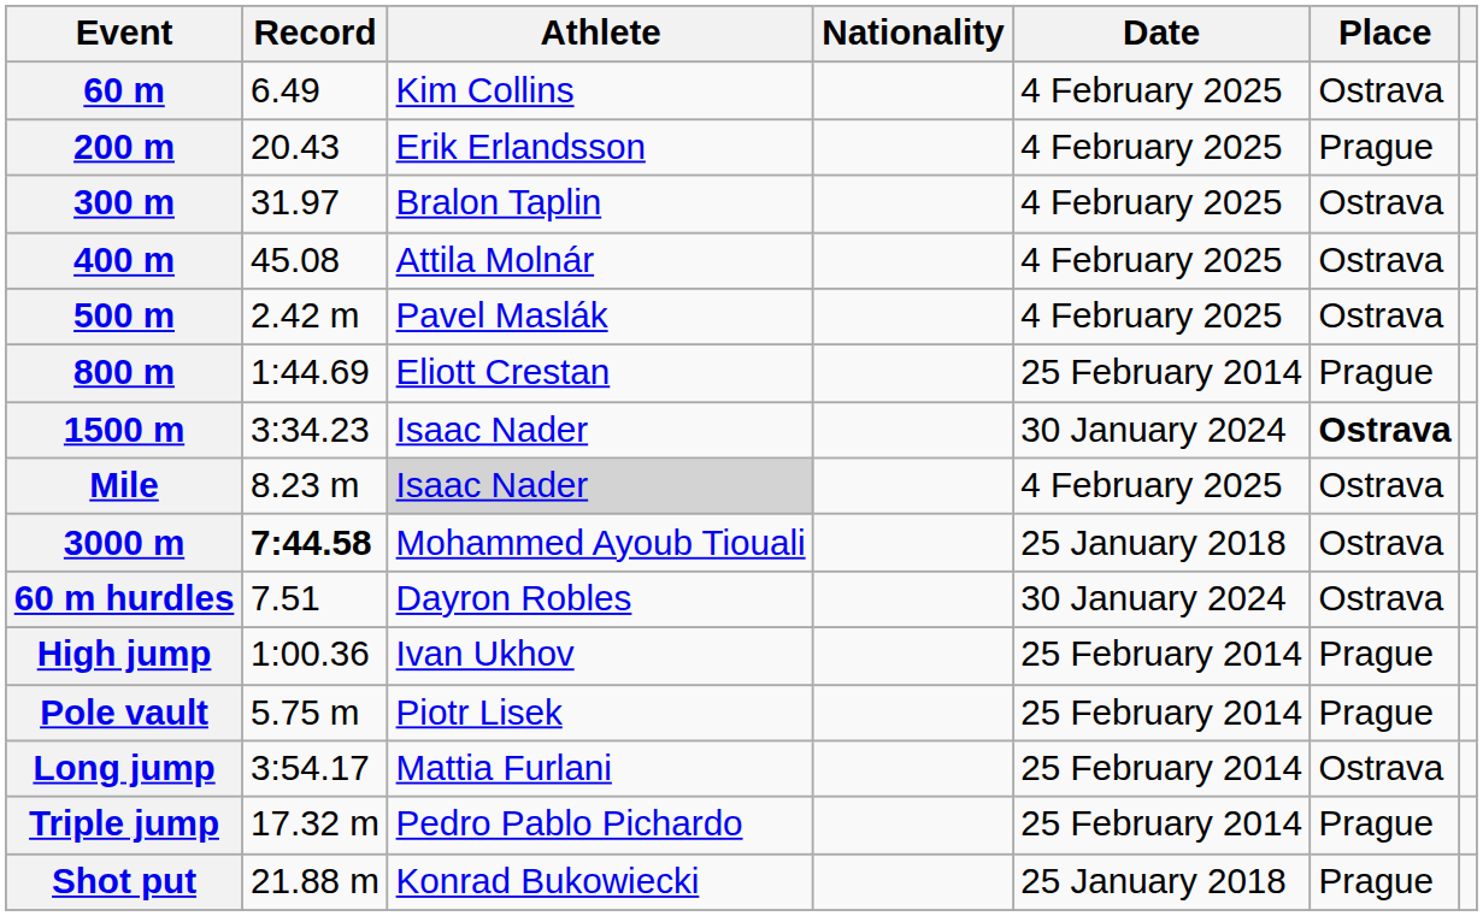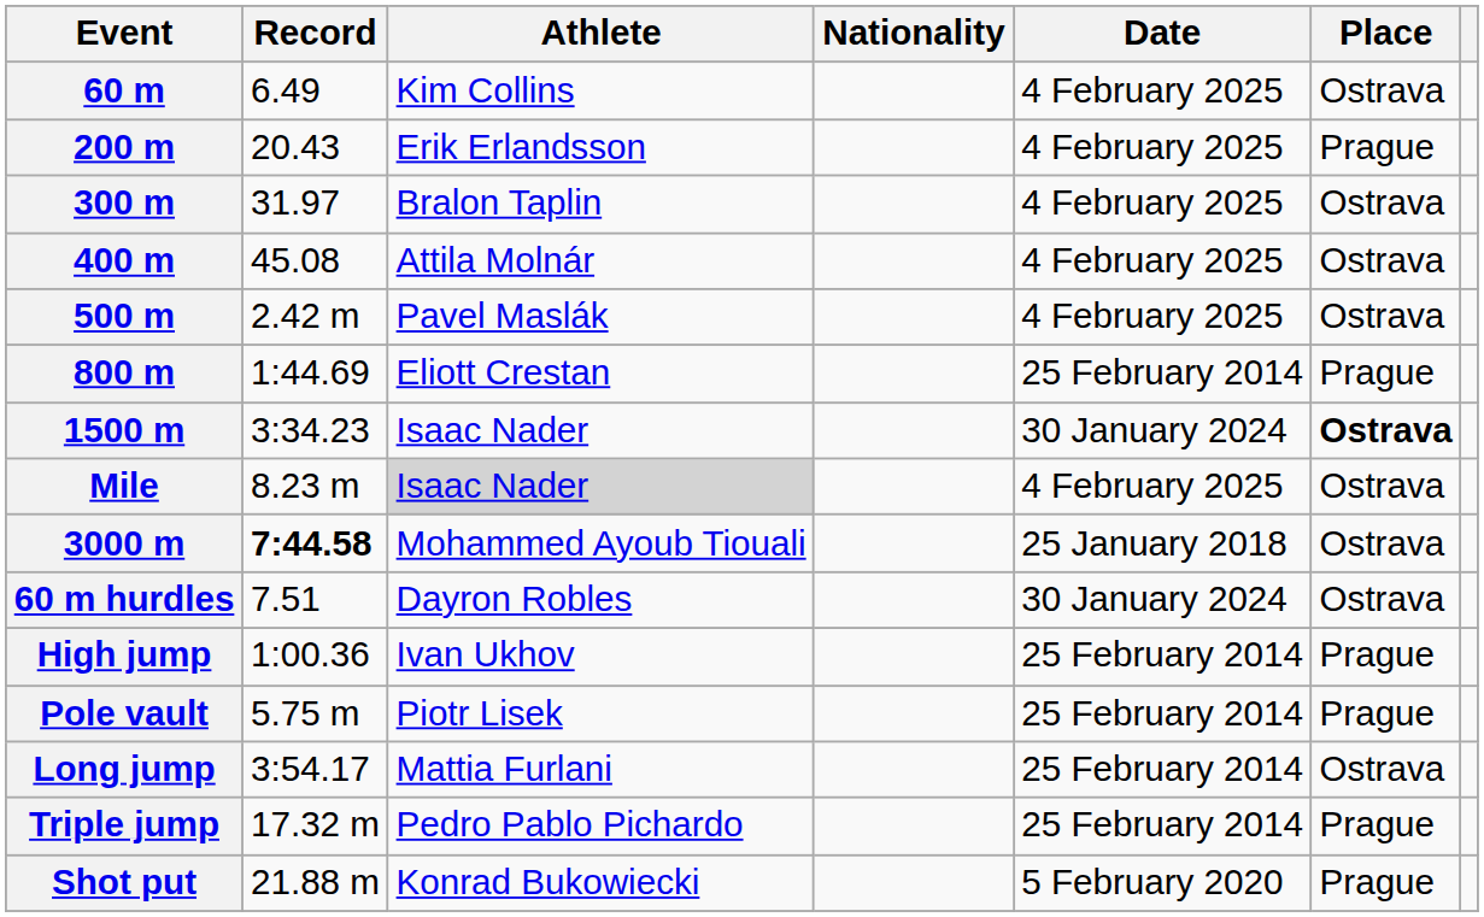 <table class="wikitable plainrowheaders sticky-header">
 <tr>
 <th scope="col">Event</th>
 <th scope="col">Record</th>
 <th scope="col">Athlete</th>
 <th scope="col">Nationality</th>
 <th scope="col">Date</th>
 <th scope="col">Place</th>
 <th scope="col"></th>
 </tr>
 <tr>
 <th scope="row"><a href='#'>60 m</a></th>
 <td>6.49</td>
 <td><a href='#'>Kim Collins</a></td>
 <td></td>
 <td>4 February 2025</td>
 <td>Ostrava</td>
 <td></td>
 </tr>
 <tr>
 <th scope="row"><a href='#'>200 m</a></th>
 <td>20.43</td>
 <td><a href='#'>Erik Erlandsson</a></td>
 <td></td>
 <td>4 February 2025</td>
 <td>Prague</td>
 <td></td>
 </tr>
 <tr>
 <th scope="row"><a href='#'>300 m</a></th>
 <td>31.97</td>
 <td><a href='#'>Bralon Taplin</a></td>
 <td></td>
 <td>4 February 2025</td>
 <td>Ostrava</td>
 <td></td>
 </tr>
 <tr>
 <th scope="row"><a href='#'>400 m</a></th>
 <td>45.08</td>
 <td><a href='#'>Attila Molnár</a></td>
 <td></td>
 <td>4 February 2025</td>
 <td>Ostrava</td>
 <td></td>
 </tr>
 <tr>
 <th scope="row"><a href='#'>500 m</a></th>
 <td>2.42 m</td>
 <td><a href='#'>Pavel Maslák</a></td>
 <td></td>
 <td>4 February 2025</td>
 <td>Ostrava</td>
 <td></td>
 </tr>
 <tr>
 <th scope="row"><a href='#'>800 m</a></th>
 <td>1:44.69</td>
 <td><a href='#'>Eliott Crestan</a></td>
 <td></td>
 <td>25 February 2014</td>
 <td>Prague</td>
 <td></td>
 </tr>
 <tr>
 <th scope="row"><a href='#'>1500 m</a></th>
 <td>3:34.23</td>
 <td><a href='#'>Isaac Nader</a></td>
 <td></td>
 <td>30 January 2024</td>
 <td><strong>Ostrava</strong></td>
 <td></td>
 </tr>
 <tr>
 <th scope="row"><a href='#'>Mile</a></th>
 <td>8.23 m</td>
 <td style="background: lightgrey;"><a href='#'>Isaac Nader</a></td>
 <td></td>
 <td>4 February 2025</td>
 <td>Ostrava</td>
 <td></td>
 </tr>
 <tr>
 <th scope="row"><a href='#'>3000 m</a></th>
 <td><strong>7:44.58</strong></td>
 <td><a href='#'>Mohammed Ayoub Tiouali</a></td>
 <td></td>
 <td>25 January 2018</td>
 <td>Ostrava</td>
 <td></td>
 </tr>
 <tr>
 <th scope="row"><a href='#'>60 m hurdles</a></th>
 <td>7.51</td>
 <td><a href='#'>Dayron Robles</a></td>
 <td></td>
 <td>30 January 2024</td>
 <td>Ostrava</td>
 <td></td>
 </tr>
 <tr>
 <th scope="row"><a href='#'>High jump</a></th>
 <td>1:00.36</td>
 <td><a href='#'>Ivan Ukhov</a></td>
 <td></td>
 <td>25 February 2014</td>
 <td>Prague</td>
 <td></td>
 </tr>
 <tr>
 <th scope="row"><a href='#'>Pole vault</a></th>
 <td>5.75 m</td>
 <td><a href='#'>Piotr Lisek</a></td>
 <td></td>
 <td>25 February 2014</td>
 <td>Prague</td>
 <td></td>
 </tr>
 <tr>
 <th scope="row"><a href='#'>Long jump</a></th>
 <td>3:54.17</td>
 <td><a href='#'>Mattia Furlani</a></td>
 <td></td>
 <td>25 February 2014</td>
 <td>Ostrava</td>
 <td></td>
 </tr>
 <tr>
 <th scope="row"><a href='#'>Triple jump</a></th>
 <td>17.32 m</td>
 <td><a href='#'>Pedro Pablo Pichardo</a></td>
 <td></td>
 <td>25 February 2014</td>
 <td>Prague</td>
 <td></td>
 </tr>
 <tr>
 <th scope="row"><a href='#'>Shot put</a></th>
 <td>21.88 m</td>
 <td><a href='#'>Konrad Bukowiecki</a></td>
 <td></td>
-<td>25 January 2018</td>
+<td>5 February 2020</td>
 <td>Prague</td>
 <td></td>
 </tr>
 </table>
